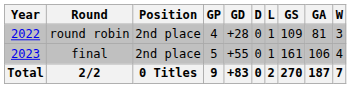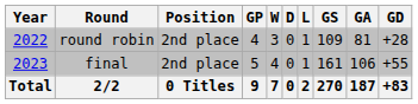 <table class="wikitable" style="text-align: center;">
 <tr>
 <th>Year</th>
 <th>Round</th>
 <th>Position</th>
 <th>GP</th>
-<th>GD</th>
+<th>W</th>
 <th>D</th>
 <th>L</th>
 <th>GS</th>
 <th>GA</th>
-<th>W</th>
+<th>GD</th>
 </tr>
 <tr bgcolor=Silver>
 <td><a href='#'>2022</a> </td>
 <td>round robin</td>
 <td>2nd place</td>
 <td>4</td>
-<td>+28</td>
+<td>3</td>
 <td>0</td>
 <td>1</td>
 <td>109</td>
 <td>81</td>
-<td>3</td>
+<td>+28</td>
 </tr>
 <tr bgcolor=Silver>
 <td><a href='#'>2023</a> </td>
 <td>final</td>
 <td>2nd place</td>
 <td>5</td>
-<td>+55</td>
+<td>4</td>
 <td>0</td>
 <td>1</td>
 <td>161</td>
 <td>106</td>
-<td>4</td>
+<td>+55</td>
 </tr>
 <tr>
 <th>Total</th>
 <th>2/2</th>
 <th>0 Titles</th>
 <th>9</th>
-<th>+83</th>
+<th>7</th>
 <th>0</th>
 <th>2</th>
 <th>270</th>
 <th>187</th>
-<th>7</th>
+<th>+83</th>
 </tr>
 </table>
